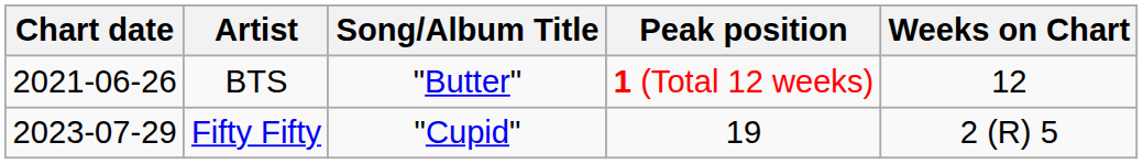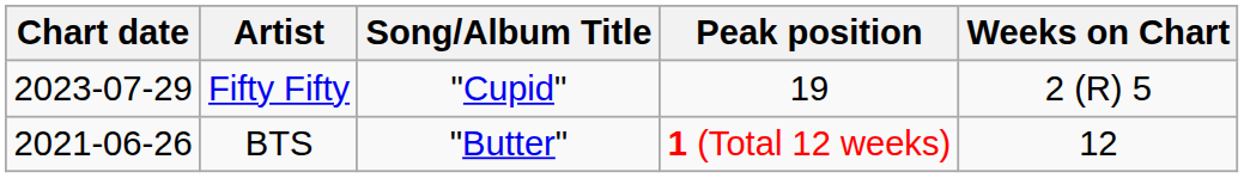 <table class="wikitable sortable" style="text-align:center">
 <tr>
 <th>Chart date</th>
 <th>Artist</th>
 <th>Song/Album Title</th>
 <th>Peak position</th>
 <th>Weeks on Chart</th>
 </tr>
 <tr>
+<td>2023-07-29</td>
+<td><a href='#'>Fifty Fifty</a></td>
+<td>"<a href='#'>Cupid</a>"</td>
+<td>19</td>
+<td>2 (R) 5</td>
+</tr>
+<tr>
 <td>2021-06-26</td>
 <td>BTS</td>
 <td>"<a href='#'>Butter</a>"</td>
 <td style="color:red;"><strong>1</strong> (Total 12 weeks)</td>
 <td>12</td>
 </tr>
-<tr>
-<td>2023-07-29</td>
-<td><a href='#'>Fifty Fifty</a></td>
-<td>"<a href='#'>Cupid</a>"</td>
-<td>19</td>
-<td>2 (R) 5</td>
-</tr>
 </table>
